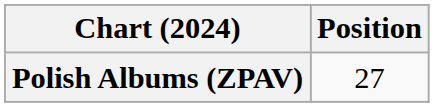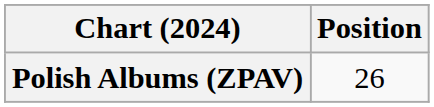 <table class="wikitable sortable plainrowheaders" style="text-align:center">
 <tr>
 <th scope="col">Chart (2024)</th>
 <th scope="col">Position</th>
 </tr>
 <tr>
 <th scope="row">Polish Albums (ZPAV)</th>
-<td>27</td>
+<td>26</td>
 </tr>
 </table>
